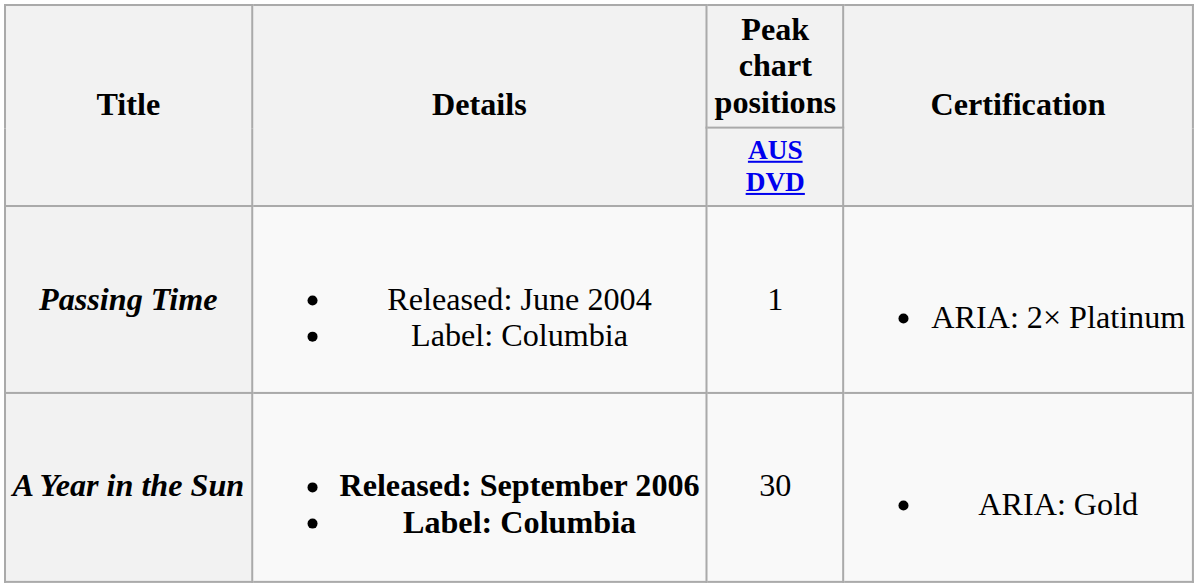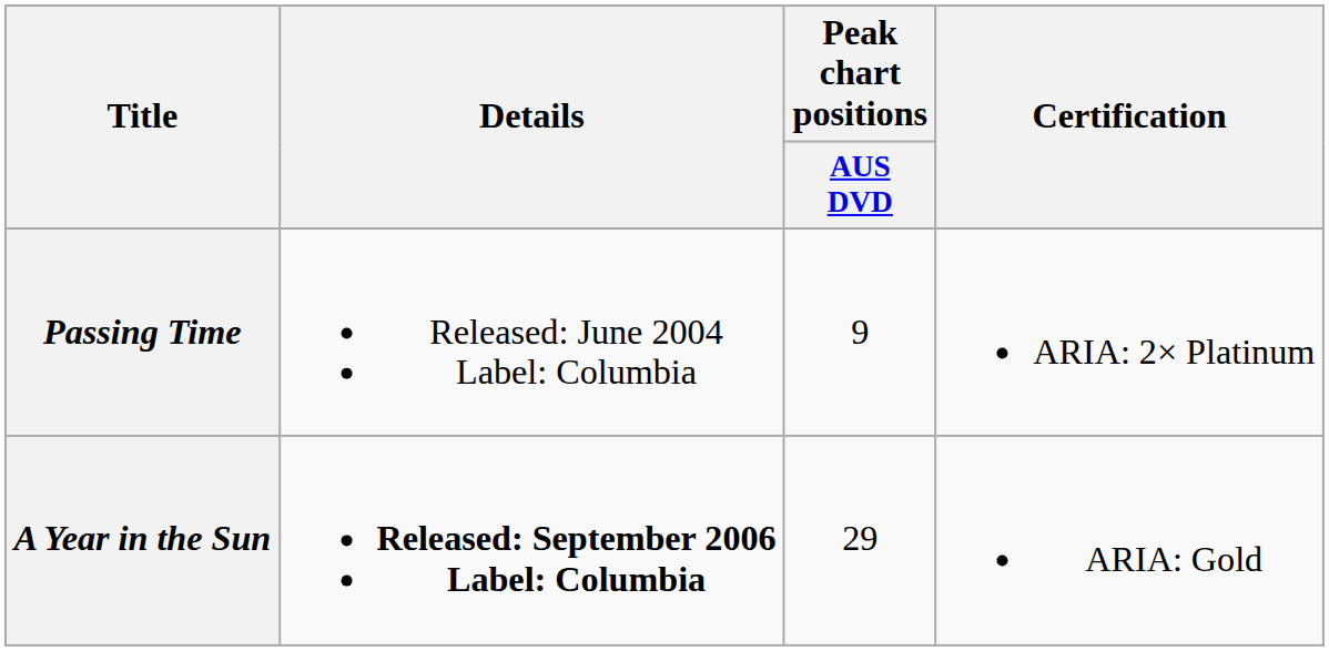 <table class="wikitable plainrowheaders" style="text-align:center;">
 <tr>
 <th rowspan="2">Title</th>
 <th rowspan="2">Details</th>
 <th colspan="1">Peak chart positions</th>
 <th rowspan="2">Certification</th>
 </tr>
 <tr>
 <th style="width:3em;font-size:85%"><a href='#'>AUS<br>DVD</a><br></th>
 </tr>
 <tr>
 <th scope="row"><em>Passing Time</em></th>
 <td><br><ul><li>Released: June 2004</li><li>Label: Columbia</li></ul></td>
-<td align="center">1</td>
+<td align="center">9</td>
 <td><br><ul><li>ARIA: 2× Platinum</li></ul></td>
 </tr>
 <tr>
 <th scope="row"><em>A Year in the Sun</em></th>
 <td><strong><br><ul><li>Released: September 2006</li><li>Label: Columbia</li></ul></strong></td>
-<td align="center">30</td>
+<td align="center">29</td>
 <td><br><ul><li>ARIA: Gold</li></ul></td>
 </tr>
 </table>
